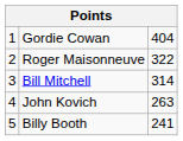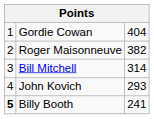 <table class="wikitable">
 <tr>
 <th colspan=4>Points</th>
 </tr>
 <tr>
 <td>1</td>
 <td>Gordie Cowan</td>
 <td>404</td>
 </tr>
 <tr>
 <td>2</td>
 <td>Roger Maisonneuve</td>
-<td>322</td>
+<td>382</td>
 </tr>
 <tr>
 <td>3</td>
 <td><a href='#'>Bill Mitchell</a></td>
 <td>314</td>
 </tr>
 <tr>
 <td>4</td>
 <td>John Kovich</td>
-<td>263</td>
+<td>293</td>
 </tr>
 <tr>
-<td>5</td>
+<td><strong>5</strong></td>
 <td>Billy Booth</td>
 <td>241</td>
 </tr>
 </table>
